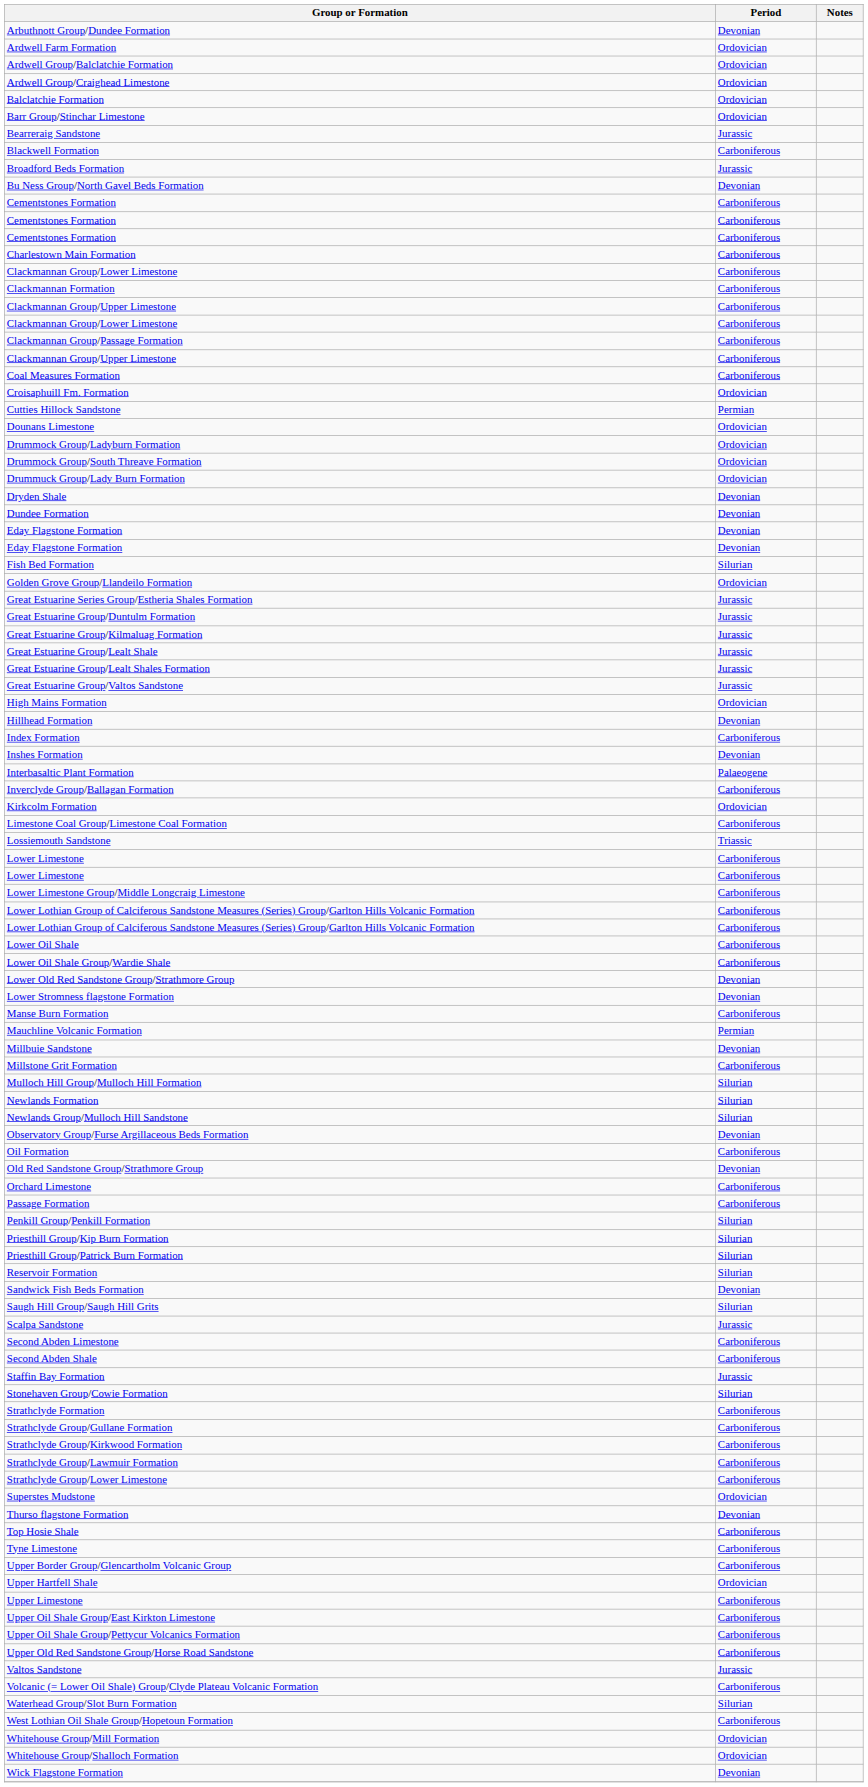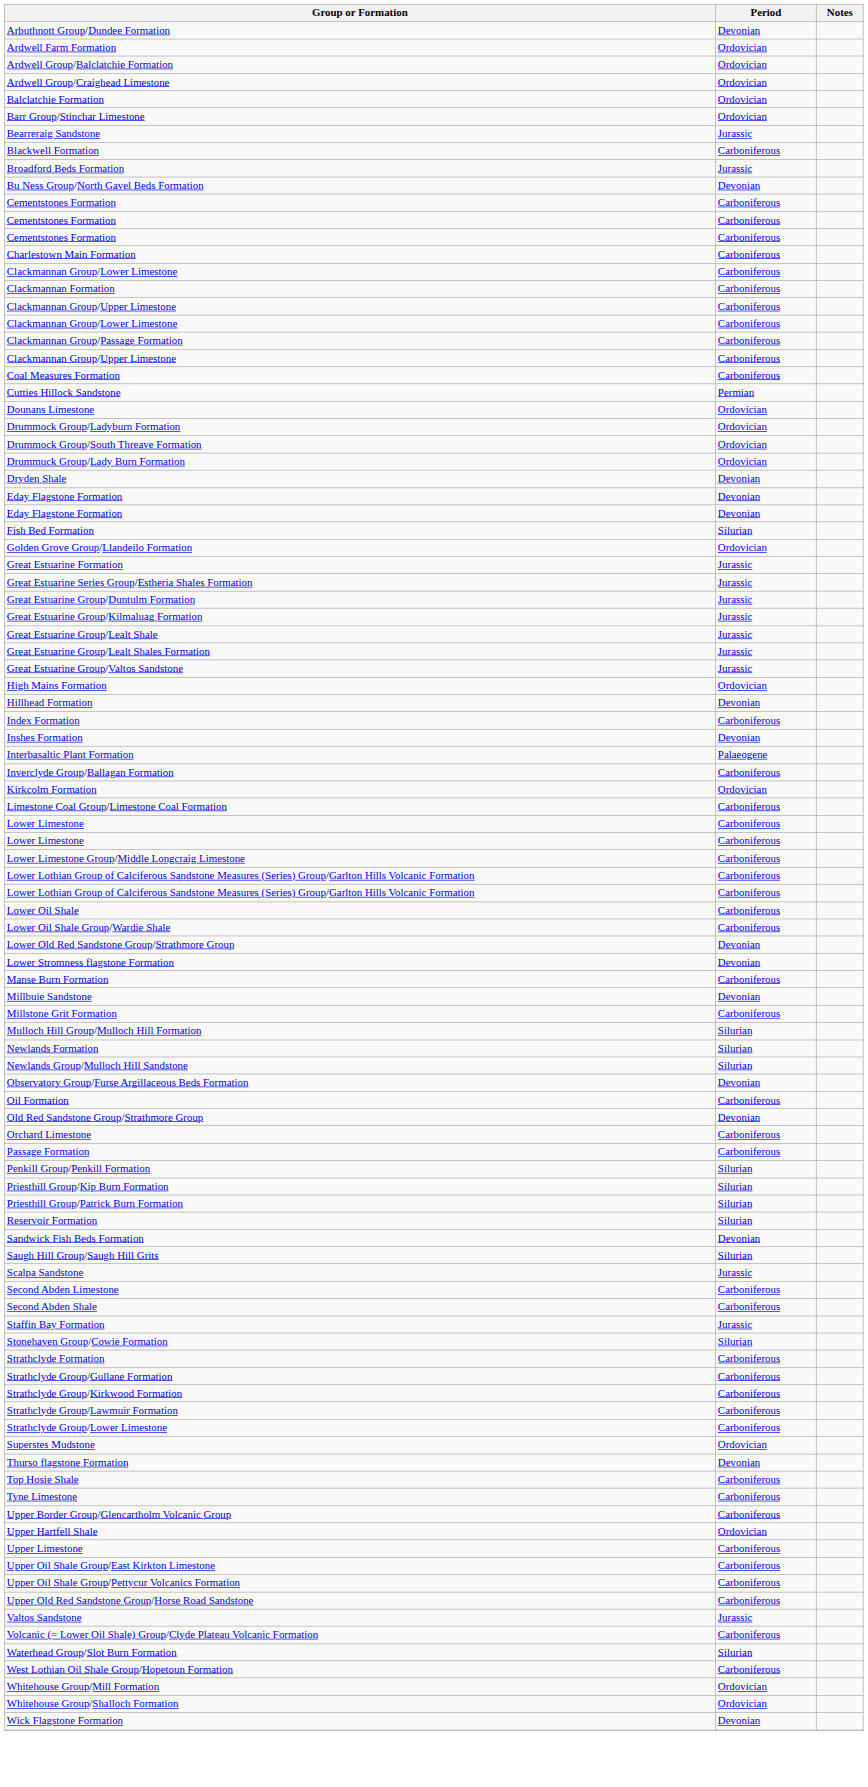 <table class="wikitable sortable" style="width: 100%;">
 <tr>
 <th>Group or Formation</th>
 <th>Period</th>
 <th class="unsortable">Notes</th>
 </tr>
 <tr>
 <td><a href='#'>Arbuthnott Group</a>/<a href='#'>Dundee Formation</a></td>
 <td><a href='#'>Devonian</a></td>
 <td></td>
 </tr>
 <tr>
 <td><a href='#'>Ardwell Farm Formation</a></td>
 <td><a href='#'>Ordovician</a></td>
 <td></td>
 </tr>
 <tr>
 <td><a href='#'>Ardwell Group</a>/<a href='#'>Balclatchie Formation</a></td>
 <td><a href='#'>Ordovician</a></td>
 <td></td>
 </tr>
 <tr>
 <td><a href='#'>Ardwell Group</a>/<a href='#'>Craighead Limestone</a></td>
 <td><a href='#'>Ordovician</a></td>
 <td></td>
 </tr>
 <tr>
 <td><a href='#'>Balclatchie Formation</a></td>
 <td><a href='#'>Ordovician</a></td>
 <td></td>
 </tr>
 <tr>
 <td><a href='#'>Barr Group</a>/<a href='#'>Stinchar Limestone</a></td>
 <td><a href='#'>Ordovician</a></td>
 <td></td>
 </tr>
 <tr>
 <td><a href='#'>Bearreraig Sandstone</a></td>
 <td><a href='#'>Jurassic</a></td>
 <td></td>
 </tr>
 <tr>
 <td><a href='#'>Blackwell Formation</a></td>
 <td><a href='#'>Carboniferous</a></td>
 <td></td>
 </tr>
 <tr>
 <td><a href='#'>Broadford Beds Formation</a></td>
 <td><a href='#'>Jurassic</a></td>
 <td></td>
 </tr>
 <tr>
 <td><a href='#'>Bu Ness Group</a>/<a href='#'>North Gavel Beds Formation</a></td>
 <td><a href='#'>Devonian</a></td>
 <td></td>
 </tr>
 <tr>
 <td><a href='#'>Cementstones Formation</a></td>
 <td><a href='#'>Carboniferous</a></td>
 <td></td>
 </tr>
 <tr>
 <td><a href='#'>Cementstones Formation</a></td>
 <td><a href='#'>Carboniferous</a></td>
 <td></td>
 </tr>
 <tr>
 <td><a href='#'>Cementstones Formation</a></td>
 <td><a href='#'>Carboniferous</a></td>
 <td></td>
 </tr>
 <tr>
 <td><a href='#'>Charlestown Main Formation</a></td>
 <td><a href='#'>Carboniferous</a></td>
 <td></td>
 </tr>
 <tr>
 <td><a href='#'>Clackmannan Group</a>/<a href='#'>Lower Limestone</a></td>
 <td><a href='#'>Carboniferous</a></td>
 <td></td>
 </tr>
 <tr>
 <td><a href='#'>Clackmannan Formation</a></td>
 <td><a href='#'>Carboniferous</a></td>
 <td></td>
 </tr>
 <tr>
 <td><a href='#'>Clackmannan Group</a>/<a href='#'>Upper Limestone</a></td>
 <td><a href='#'>Carboniferous</a></td>
 <td></td>
 </tr>
 <tr>
 <td><a href='#'>Clackmannan Group</a>/<a href='#'>Lower Limestone</a></td>
 <td><a href='#'>Carboniferous</a></td>
 <td></td>
 </tr>
 <tr>
 <td><a href='#'>Clackmannan Group</a>/<a href='#'>Passage Formation</a></td>
 <td><a href='#'>Carboniferous</a></td>
 <td></td>
 </tr>
 <tr>
 <td><a href='#'>Clackmannan Group</a>/<a href='#'>Upper Limestone</a></td>
 <td><a href='#'>Carboniferous</a></td>
 <td></td>
 </tr>
 <tr>
 <td><a href='#'>Coal Measures Formation</a></td>
 <td><a href='#'>Carboniferous</a></td>
 <td></td>
 </tr>
 <tr>
-<td><a href='#'>Croisaphuill Fm. Formation</a></td>
-<td><a href='#'>Ordovician</a></td>
-<td></td>
-</tr>
-<tr>
 <td><a href='#'>Cutties Hillock Sandstone</a></td>
 <td><a href='#'>Permian</a></td>
 <td></td>
 </tr>
 <tr>
 <td><a href='#'>Dounans Limestone</a></td>
 <td><a href='#'>Ordovician</a></td>
 <td></td>
 </tr>
 <tr>
 <td><a href='#'>Drummock Group</a>/<a href='#'>Ladyburn Formation</a></td>
 <td><a href='#'>Ordovician</a></td>
 <td></td>
 </tr>
 <tr>
 <td><a href='#'>Drummock Group</a>/<a href='#'>South Threave Formation</a></td>
 <td><a href='#'>Ordovician</a></td>
 <td></td>
 </tr>
 <tr>
 <td><a href='#'>Drummuck Group</a>/<a href='#'>Lady Burn Formation</a></td>
 <td><a href='#'>Ordovician</a></td>
 <td></td>
 </tr>
 <tr>
 <td><a href='#'>Dryden Shale</a></td>
 <td><a href='#'>Devonian</a></td>
 <td></td>
 </tr>
 <tr>
-<td><a href='#'>Dundee Formation</a></td>
-<td><a href='#'>Devonian</a></td>
-<td></td>
-</tr>
-<tr>
 <td><a href='#'>Eday Flagstone Formation</a></td>
 <td><a href='#'>Devonian</a></td>
 <td></td>
 </tr>
 <tr>
 <td><a href='#'>Eday Flagstone Formation</a></td>
 <td><a href='#'>Devonian</a></td>
 <td></td>
 </tr>
 <tr>
 <td><a href='#'>Fish Bed Formation</a></td>
 <td><a href='#'>Silurian</a></td>
 <td></td>
 </tr>
 <tr>
 <td><a href='#'>Golden Grove Group</a>/<a href='#'>Llandeilo Formation</a></td>
 <td><a href='#'>Ordovician</a></td>
+<td></td>
+</tr>
+<tr>
+<td><a href='#'>Great Estuarine Formation</a></td>
+<td><a href='#'>Jurassic</a></td>
 <td></td>
 </tr>
 <tr>
 <td><a href='#'>Great Estuarine Series Group</a>/<a href='#'>Estheria Shales Formation</a></td>
 <td><a href='#'>Jurassic</a></td>
 <td></td>
 </tr>
 <tr>
 <td><a href='#'>Great Estuarine Group</a>/<a href='#'>Duntulm Formation</a></td>
 <td><a href='#'>Jurassic</a></td>
 <td></td>
 </tr>
 <tr>
 <td><a href='#'>Great Estuarine Group</a>/<a href='#'>Kilmaluag Formation</a></td>
 <td><a href='#'>Jurassic</a></td>
 <td></td>
 </tr>
 <tr>
 <td><a href='#'>Great Estuarine Group</a>/<a href='#'>Lealt Shale</a></td>
 <td><a href='#'>Jurassic</a></td>
 <td></td>
 </tr>
 <tr>
 <td><a href='#'>Great Estuarine Group</a>/<a href='#'>Lealt Shales Formation</a></td>
 <td><a href='#'>Jurassic</a></td>
 <td></td>
 </tr>
 <tr>
 <td><a href='#'>Great Estuarine Group</a>/<a href='#'>Valtos Sandstone</a></td>
 <td><a href='#'>Jurassic</a></td>
 <td></td>
 </tr>
 <tr>
 <td><a href='#'>High Mains Formation</a></td>
 <td><a href='#'>Ordovician</a></td>
 <td></td>
 </tr>
 <tr>
 <td><a href='#'>Hillhead Formation</a></td>
 <td><a href='#'>Devonian</a></td>
 <td></td>
 </tr>
 <tr>
 <td><a href='#'>Index Formation</a></td>
 <td><a href='#'>Carboniferous</a></td>
 <td></td>
 </tr>
 <tr>
 <td><a href='#'>Inshes Formation</a></td>
 <td><a href='#'>Devonian</a></td>
 <td></td>
 </tr>
 <tr>
 <td><a href='#'>Interbasaltic Plant Formation</a></td>
 <td><a href='#'>Palaeogene</a></td>
 <td></td>
 </tr>
 <tr>
 <td><a href='#'>Inverclyde Group</a>/<a href='#'>Ballagan Formation</a></td>
 <td><a href='#'>Carboniferous</a></td>
 <td></td>
 </tr>
 <tr>
 <td><a href='#'>Kirkcolm Formation</a></td>
 <td><a href='#'>Ordovician</a></td>
 <td></td>
 </tr>
 <tr>
 <td><a href='#'>Limestone Coal Group</a>/<a href='#'>Limestone Coal Formation</a></td>
 <td><a href='#'>Carboniferous</a></td>
 <td></td>
 </tr>
 <tr>
-<td><a href='#'>Lossiemouth Sandstone</a></td>
-<td><a href='#'>Triassic</a></td>
-<td></td>
-</tr>
-<tr>
 <td><a href='#'>Lower Limestone</a></td>
 <td><a href='#'>Carboniferous</a></td>
 <td></td>
 </tr>
 <tr>
 <td><a href='#'>Lower Limestone</a></td>
 <td><a href='#'>Carboniferous</a></td>
 <td></td>
 </tr>
 <tr>
 <td><a href='#'>Lower Limestone Group</a>/<a href='#'>Middle Longcraig Limestone</a></td>
 <td><a href='#'>Carboniferous</a></td>
 <td></td>
 </tr>
 <tr>
 <td><a href='#'>Lower Lothian Group of Calciferous Sandstone Measures (Series) Group</a>/<a href='#'>Garlton Hills Volcanic Formation</a></td>
 <td><a href='#'>Carboniferous</a></td>
 <td></td>
 </tr>
 <tr>
 <td><a href='#'>Lower Lothian Group of Calciferous Sandstone Measures (Series) Group</a>/<a href='#'>Garlton Hills Volcanic Formation</a></td>
 <td><a href='#'>Carboniferous</a></td>
 <td></td>
 </tr>
 <tr>
 <td><a href='#'>Lower Oil Shale</a></td>
 <td><a href='#'>Carboniferous</a></td>
 <td></td>
 </tr>
 <tr>
 <td><a href='#'>Lower Oil Shale Group</a>/<a href='#'>Wardie Shale</a></td>
 <td><a href='#'>Carboniferous</a></td>
 <td></td>
 </tr>
 <tr>
 <td><a href='#'>Lower Old Red Sandstone Group</a>/<a href='#'>Strathmore Group</a></td>
 <td><a href='#'>Devonian</a></td>
 <td></td>
 </tr>
 <tr>
 <td><a href='#'>Lower Stromness flagstone Formation</a></td>
 <td><a href='#'>Devonian</a></td>
 <td></td>
 </tr>
 <tr>
 <td><a href='#'>Manse Burn Formation</a></td>
 <td><a href='#'>Carboniferous</a></td>
-<td></td>
-</tr>
-<tr>
-<td><a href='#'>Mauchline Volcanic Formation</a></td>
-<td><a href='#'>Permian</a></td>
 <td></td>
 </tr>
 <tr>
 <td><a href='#'>Millbuie Sandstone</a></td>
 <td><a href='#'>Devonian</a></td>
 <td></td>
 </tr>
 <tr>
 <td><a href='#'>Millstone Grit Formation</a></td>
 <td><a href='#'>Carboniferous</a></td>
 <td></td>
 </tr>
 <tr>
 <td><a href='#'>Mulloch Hill Group</a>/<a href='#'>Mulloch Hill Formation</a></td>
 <td><a href='#'>Silurian</a></td>
 <td></td>
 </tr>
 <tr>
 <td><a href='#'>Newlands Formation</a></td>
 <td><a href='#'>Silurian</a></td>
 <td></td>
 </tr>
 <tr>
 <td><a href='#'>Newlands Group</a>/<a href='#'>Mulloch Hill Sandstone</a></td>
 <td><a href='#'>Silurian</a></td>
 <td></td>
 </tr>
 <tr>
 <td><a href='#'>Observatory Group</a>/<a href='#'>Furse Argillaceous Beds Formation</a></td>
 <td><a href='#'>Devonian</a></td>
 <td></td>
 </tr>
 <tr>
 <td><a href='#'>Oil Formation</a></td>
 <td><a href='#'>Carboniferous</a></td>
 <td></td>
 </tr>
 <tr>
 <td><a href='#'>Old Red Sandstone Group</a>/<a href='#'>Strathmore Group</a></td>
 <td><a href='#'>Devonian</a></td>
 <td></td>
 </tr>
 <tr>
 <td><a href='#'>Orchard Limestone</a></td>
 <td><a href='#'>Carboniferous</a></td>
 <td></td>
 </tr>
 <tr>
 <td><a href='#'>Passage Formation</a></td>
 <td><a href='#'>Carboniferous</a></td>
 <td></td>
 </tr>
 <tr>
 <td><a href='#'>Penkill Group</a>/<a href='#'>Penkill Formation</a></td>
 <td><a href='#'>Silurian</a></td>
 <td></td>
 </tr>
 <tr>
 <td><a href='#'>Priesthill Group</a>/<a href='#'>Kip Burn Formation</a></td>
 <td><a href='#'>Silurian</a></td>
 <td></td>
 </tr>
 <tr>
 <td><a href='#'>Priesthill Group</a>/<a href='#'>Patrick Burn Formation</a></td>
 <td><a href='#'>Silurian</a></td>
 <td></td>
 </tr>
 <tr>
 <td><a href='#'>Reservoir Formation</a></td>
 <td><a href='#'>Silurian</a></td>
 <td></td>
 </tr>
 <tr>
 <td><a href='#'>Sandwick Fish Beds Formation</a></td>
 <td><a href='#'>Devonian</a></td>
 <td></td>
 </tr>
 <tr>
 <td><a href='#'>Saugh Hill Group</a>/<a href='#'>Saugh Hill Grits</a></td>
 <td><a href='#'>Silurian</a></td>
 <td></td>
 </tr>
 <tr>
 <td><a href='#'>Scalpa Sandstone</a></td>
 <td><a href='#'>Jurassic</a></td>
 <td></td>
 </tr>
 <tr>
 <td><a href='#'>Second Abden Limestone</a></td>
 <td><a href='#'>Carboniferous</a></td>
 <td></td>
 </tr>
 <tr>
 <td><a href='#'>Second Abden Shale</a></td>
 <td><a href='#'>Carboniferous</a></td>
 <td></td>
 </tr>
 <tr>
 <td><a href='#'>Staffin Bay Formation</a></td>
 <td><a href='#'>Jurassic</a></td>
 <td></td>
 </tr>
 <tr>
 <td><a href='#'>Stonehaven Group</a>/<a href='#'>Cowie Formation</a></td>
 <td><a href='#'>Silurian</a></td>
 <td></td>
 </tr>
 <tr>
 <td><a href='#'>Strathclyde Formation</a></td>
 <td><a href='#'>Carboniferous</a></td>
 <td></td>
 </tr>
 <tr>
 <td><a href='#'>Strathclyde Group</a>/<a href='#'>Gullane Formation</a></td>
 <td><a href='#'>Carboniferous</a></td>
 <td></td>
 </tr>
 <tr>
 <td><a href='#'>Strathclyde Group</a>/<a href='#'>Kirkwood Formation</a></td>
 <td><a href='#'>Carboniferous</a></td>
 <td></td>
 </tr>
 <tr>
 <td><a href='#'>Strathclyde Group</a>/<a href='#'>Lawmuir Formation</a></td>
 <td><a href='#'>Carboniferous</a></td>
 <td></td>
 </tr>
 <tr>
 <td><a href='#'>Strathclyde Group</a>/<a href='#'>Lower Limestone</a></td>
 <td><a href='#'>Carboniferous</a></td>
 <td></td>
 </tr>
 <tr>
 <td><a href='#'>Superstes Mudstone</a></td>
 <td><a href='#'>Ordovician</a></td>
 <td></td>
 </tr>
 <tr>
 <td><a href='#'>Thurso flagstone Formation</a></td>
 <td><a href='#'>Devonian</a></td>
 <td></td>
 </tr>
 <tr>
 <td><a href='#'>Top Hosie Shale</a></td>
 <td><a href='#'>Carboniferous</a></td>
 <td></td>
 </tr>
 <tr>
 <td><a href='#'>Tyne Limestone</a></td>
 <td><a href='#'>Carboniferous</a></td>
 <td></td>
 </tr>
 <tr>
 <td><a href='#'>Upper Border Group</a>/<a href='#'>Glencartholm Volcanic Group</a></td>
 <td><a href='#'>Carboniferous</a></td>
 <td></td>
 </tr>
 <tr>
 <td><a href='#'>Upper Hartfell Shale</a></td>
 <td><a href='#'>Ordovician</a></td>
 <td></td>
 </tr>
 <tr>
 <td><a href='#'>Upper Limestone</a></td>
 <td><a href='#'>Carboniferous</a></td>
 <td></td>
 </tr>
 <tr>
 <td><a href='#'>Upper Oil Shale Group</a>/<a href='#'>East Kirkton Limestone</a></td>
 <td><a href='#'>Carboniferous</a></td>
 <td></td>
 </tr>
 <tr>
 <td><a href='#'>Upper Oil Shale Group</a>/<a href='#'>Pettycur Volcanics Formation</a></td>
 <td><a href='#'>Carboniferous</a></td>
 <td></td>
 </tr>
 <tr>
 <td><a href='#'>Upper Old Red Sandstone Group</a>/<a href='#'>Horse Road Sandstone</a></td>
 <td><a href='#'>Carboniferous</a></td>
 <td></td>
 </tr>
 <tr>
 <td><a href='#'>Valtos Sandstone</a></td>
 <td><a href='#'>Jurassic</a></td>
 <td></td>
 </tr>
 <tr>
 <td><a href='#'>Volcanic (= Lower Oil Shale) Group</a>/<a href='#'>Clyde Plateau Volcanic Formation</a></td>
 <td><a href='#'>Carboniferous</a></td>
 <td></td>
 </tr>
 <tr>
 <td><a href='#'>Waterhead Group</a>/<a href='#'>Slot Burn Formation</a></td>
 <td><a href='#'>Silurian</a></td>
 <td></td>
 </tr>
 <tr>
 <td><a href='#'>West Lothian Oil Shale Group</a>/<a href='#'>Hopetoun Formation</a></td>
 <td><a href='#'>Carboniferous</a></td>
 <td></td>
 </tr>
 <tr>
 <td><a href='#'>Whitehouse Group</a>/<a href='#'>Mill Formation</a></td>
 <td><a href='#'>Ordovician</a></td>
 <td></td>
 </tr>
 <tr>
 <td><a href='#'>Whitehouse Group</a>/<a href='#'>Shalloch Formation</a></td>
 <td><a href='#'>Ordovician</a></td>
 <td></td>
 </tr>
 <tr>
 <td><a href='#'>Wick Flagstone Formation</a></td>
 <td><a href='#'>Devonian</a></td>
 <td></td>
 </tr>
 <tr>
 </tr>
 </table>
